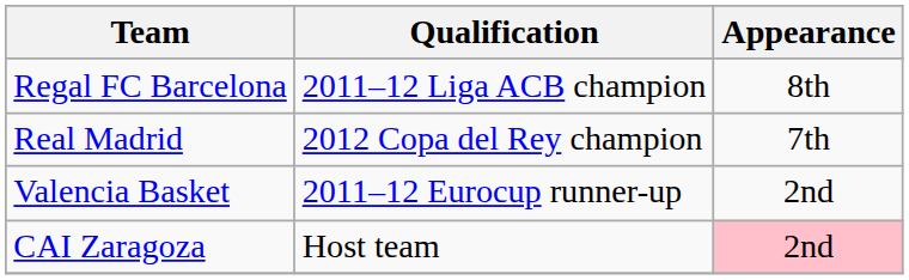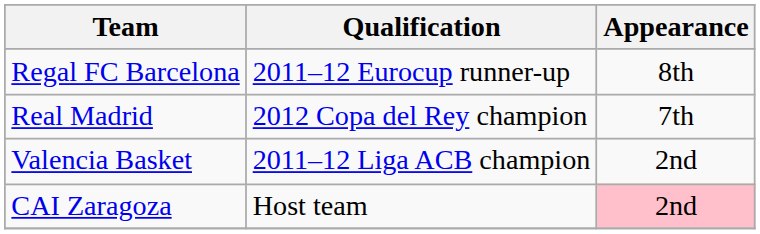 <table class="wikitable">
 <tr>
 <th>Team</th>
 <th>Qualification</th>
 <th>Appearance</th>
 </tr>
 <tr>
 <td><a href='#'>Regal FC Barcelona</a></td>
-<td><a href='#'>2011–12 Liga ACB</a> champion</td>
+<td><a href='#'>2011–12 Eurocup</a> runner-up</td>
 <td align=center>8th</td>
 </tr>
 <tr>
 <td><a href='#'>Real Madrid</a></td>
 <td><a href='#'>2012 Copa del Rey</a> champion</td>
 <td align=center>7th</td>
 </tr>
 <tr>
 <td><a href='#'>Valencia Basket</a></td>
-<td><a href='#'>2011–12 Eurocup</a> runner-up</td>
+<td><a href='#'>2011–12 Liga ACB</a> champion</td>
 <td align=center>2nd</td>
 </tr>
 <tr>
 <td><a href='#'>CAI Zaragoza</a></td>
 <td>Host team</td>
 <td align=center style="background: pink;">2nd</td>
 </tr>
 <tr>
 </tr>
 </table>
